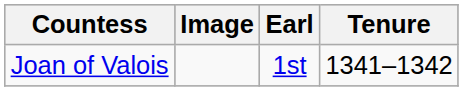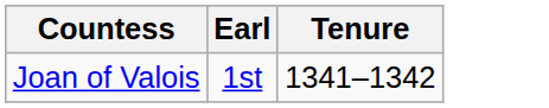 <table class="wikitable" style="text-align:center">
 <tr>
 <th>Countess</th>
-<th>Image</th>
 <th>Earl</th>
 <th>Tenure</th>
 </tr>
 <tr>
 <td><a href='#'>Joan of Valois</a></td>
-<td></td>
 <td><a href='#'>1st</a></td>
 <td>1341–1342</td>
 </tr>
 </table>
